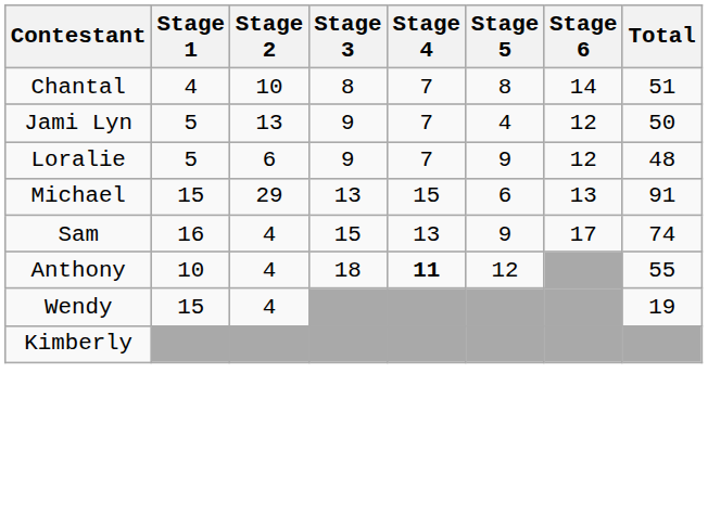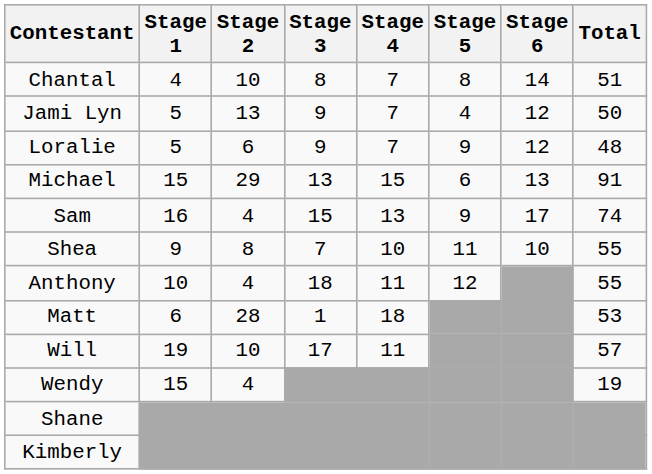 <table class="wikitable" border="1" style="text-align:center" align="center">
 <tr>
 <th>Contestant</th>
 <th>Stage<br>1</th>
 <th>Stage<br>2</th>
 <th>Stage<br>3</th>
 <th>Stage<br>4</th>
 <th>Stage<br>5</th>
 <th>Stage<br>6</th>
 <th>Total</th>
 </tr>
 <tr>
 <td>Chantal</td>
 <td>4</td>
 <td>10</td>
 <td>8</td>
 <td>7</td>
 <td>8</td>
 <td>14</td>
 <td>51</td>
 </tr>
 <tr>
 <td>Jami Lyn</td>
 <td>5</td>
 <td>13</td>
 <td>9</td>
 <td>7</td>
 <td>4</td>
 <td>12</td>
 <td>50</td>
 </tr>
 <tr>
 <td>Loralie</td>
 <td>5</td>
 <td>6</td>
 <td>9</td>
 <td>7</td>
 <td>9</td>
 <td>12</td>
 <td>48</td>
 </tr>
 <tr>
 <td>Michael</td>
 <td>15</td>
 <td>29</td>
 <td>13</td>
 <td>15</td>
 <td>6</td>
 <td>13</td>
 <td>91</td>
 </tr>
 <tr>
 <td>Sam</td>
 <td>16</td>
 <td>4</td>
 <td>15</td>
 <td>13</td>
 <td>9</td>
 <td>17</td>
 <td>74</td>
 </tr>
 <tr>
+<td>Shea</td>
+<td>9</td>
+<td>8</td>
+<td>7</td>
+<td>10</td>
+<td>11</td>
+<td>10</td>
+<td>55</td>
+</tr>
+<tr>
 <td>Anthony</td>
 <td>10</td>
 <td>4</td>
 <td>18</td>
-<td><strong>11</strong></td>
+<td>11</td>
 <td>12</td>
 <td bgcolor="darkgray"></td>
 <td>55</td>
+</tr>
+<tr>
+<td>Matt</td>
+<td>6</td>
+<td>28</td>
+<td>1</td>
+<td>18</td>
+<td bgcolor="darkgray"></td>
+<td bgcolor="darkgray"></td>
+<td>53</td>
+</tr>
+<tr>
+<td>Will</td>
+<td>19</td>
+<td>10</td>
+<td>17</td>
+<td>11</td>
+<td bgcolor="darkgray"></td>
+<td bgcolor="darkgray"></td>
+<td>57</td>
 </tr>
 <tr>
 <td>Wendy</td>
 <td>15</td>
 <td>4</td>
 <td bgcolor="darkgray"></td>
 <td bgcolor="darkgray"></td>
 <td bgcolor="darkgray"></td>
 <td bgcolor="darkgray"></td>
 <td>19</td>
 </tr>
 <tr>
+<td>Shane</td>
+<td bgcolor="darkgray"></td>
+<td bgcolor="darkgray"></td>
+<td bgcolor="darkgray"></td>
+<td bgcolor="darkgray"></td>
+<td bgcolor="darkgray"></td>
+<td bgcolor="darkgray"></td>
+<td bgcolor="darkgray"></td>
+</tr>
+<tr>
 <td>Kimberly</td>
 <td bgcolor="darkgray"></td>
 <td bgcolor="darkgray"></td>
 <td bgcolor="darkgray"></td>
 <td bgcolor="darkgray"></td>
 <td bgcolor="darkgray"></td>
 <td bgcolor="darkgray"></td>
 <td bgcolor="darkgray"></td>
 </tr>
 </table>
